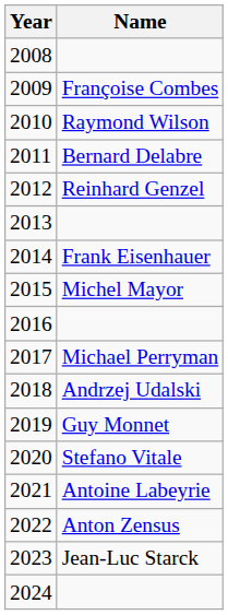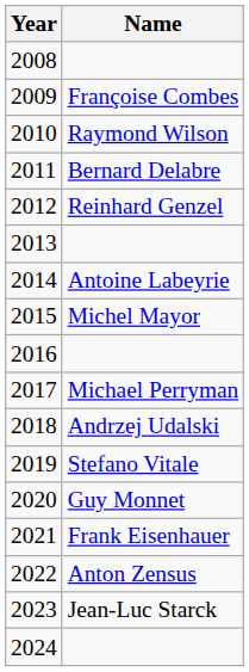 <table class="wikitable sortable">
 <tr>
 <th>Year</th>
 <th>Name</th>
 </tr>
 <tr>
 <td>2008</td>
 <td></td>
 </tr>
 <tr>
 <td>2009</td>
 <td><a href='#'>Françoise Combes</a></td>
 </tr>
 <tr>
 <td>2010</td>
 <td><a href='#'>Raymond Wilson</a></td>
 </tr>
 <tr>
 <td>2011</td>
 <td><a href='#'>Bernard Delabre</a></td>
 </tr>
 <tr>
 <td>2012</td>
 <td><a href='#'>Reinhard Genzel</a></td>
 </tr>
 <tr>
 <td>2013</td>
 <td></td>
 </tr>
 <tr>
 <td>2014</td>
-<td><a href='#'>Frank Eisenhauer</a></td>
+<td><a href='#'>Antoine Labeyrie</a></td>
 </tr>
 <tr>
 <td>2015</td>
 <td><a href='#'>Michel Mayor</a></td>
 </tr>
 <tr>
 <td>2016</td>
 <td></td>
 </tr>
 <tr>
 <td>2017</td>
 <td><a href='#'>Michael Perryman</a></td>
 </tr>
 <tr>
 <td>2018</td>
 <td><a href='#'>Andrzej Udalski</a></td>
 </tr>
 <tr>
 <td>2019</td>
+<td><a href='#'>Stefano Vitale</a></td>
+</tr>
+<tr>
+<td>2020</td>
 <td><a href='#'>Guy Monnet</a></td>
 </tr>
 <tr>
-<td>2020</td>
-<td><a href='#'>Stefano Vitale</a></td>
-</tr>
-<tr>
 <td>2021</td>
-<td><a href='#'>Antoine Labeyrie</a></td>
+<td><a href='#'>Frank Eisenhauer</a></td>
 </tr>
 <tr>
 <td>2022</td>
 <td><a href='#'>Anton Zensus</a></td>
 </tr>
 <tr>
 <td>2023</td>
 <td>Jean-Luc Starck</td>
 </tr>
 <tr>
 <td>2024</td>
 <td></td>
 </tr>
 </table>
